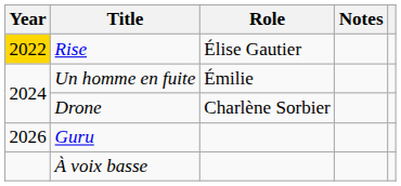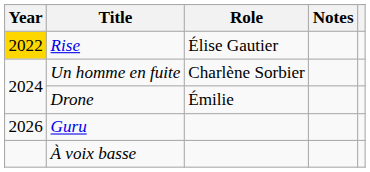 <table class="wikitable sortable">
 <tr>
 <th>Year</th>
 <th>Title</th>
 <th>Role</th>
 <th class="unsortable">Notes</th>
 <th scope="col"></th>
 </tr>
 <tr>
 <td style="background: gold;">2022</td>
 <td><em><a href='#'>Rise</a></em></td>
 <td>Élise Gautier</td>
 <td></td>
 <td align="center"></td>
 </tr>
 <tr>
 <td rowspan="2">2024</td>
 <td><em>Un homme en fuite</em></td>
-<td>Émilie</td>
+<td>Charlène Sorbier</td>
 <td></td>
 <td align="center"></td>
 </tr>
 <tr>
 <td><em>Drone</em></td>
-<td>Charlène Sorbier</td>
+<td>Émilie</td>
 <td></td>
 <td align="center"></td>
 </tr>
 <tr>
 <td>2026</td>
 <td><em><a href='#'>Guru</a></em></td>
 <td></td>
 <td></td>
 <td align="center"></td>
 </tr>
 <tr>
 <td></td>
 <td><em>À voix basse</em></td>
 <td></td>
 <td></td>
 <td align="center"></td>
 </tr>
 </table>
